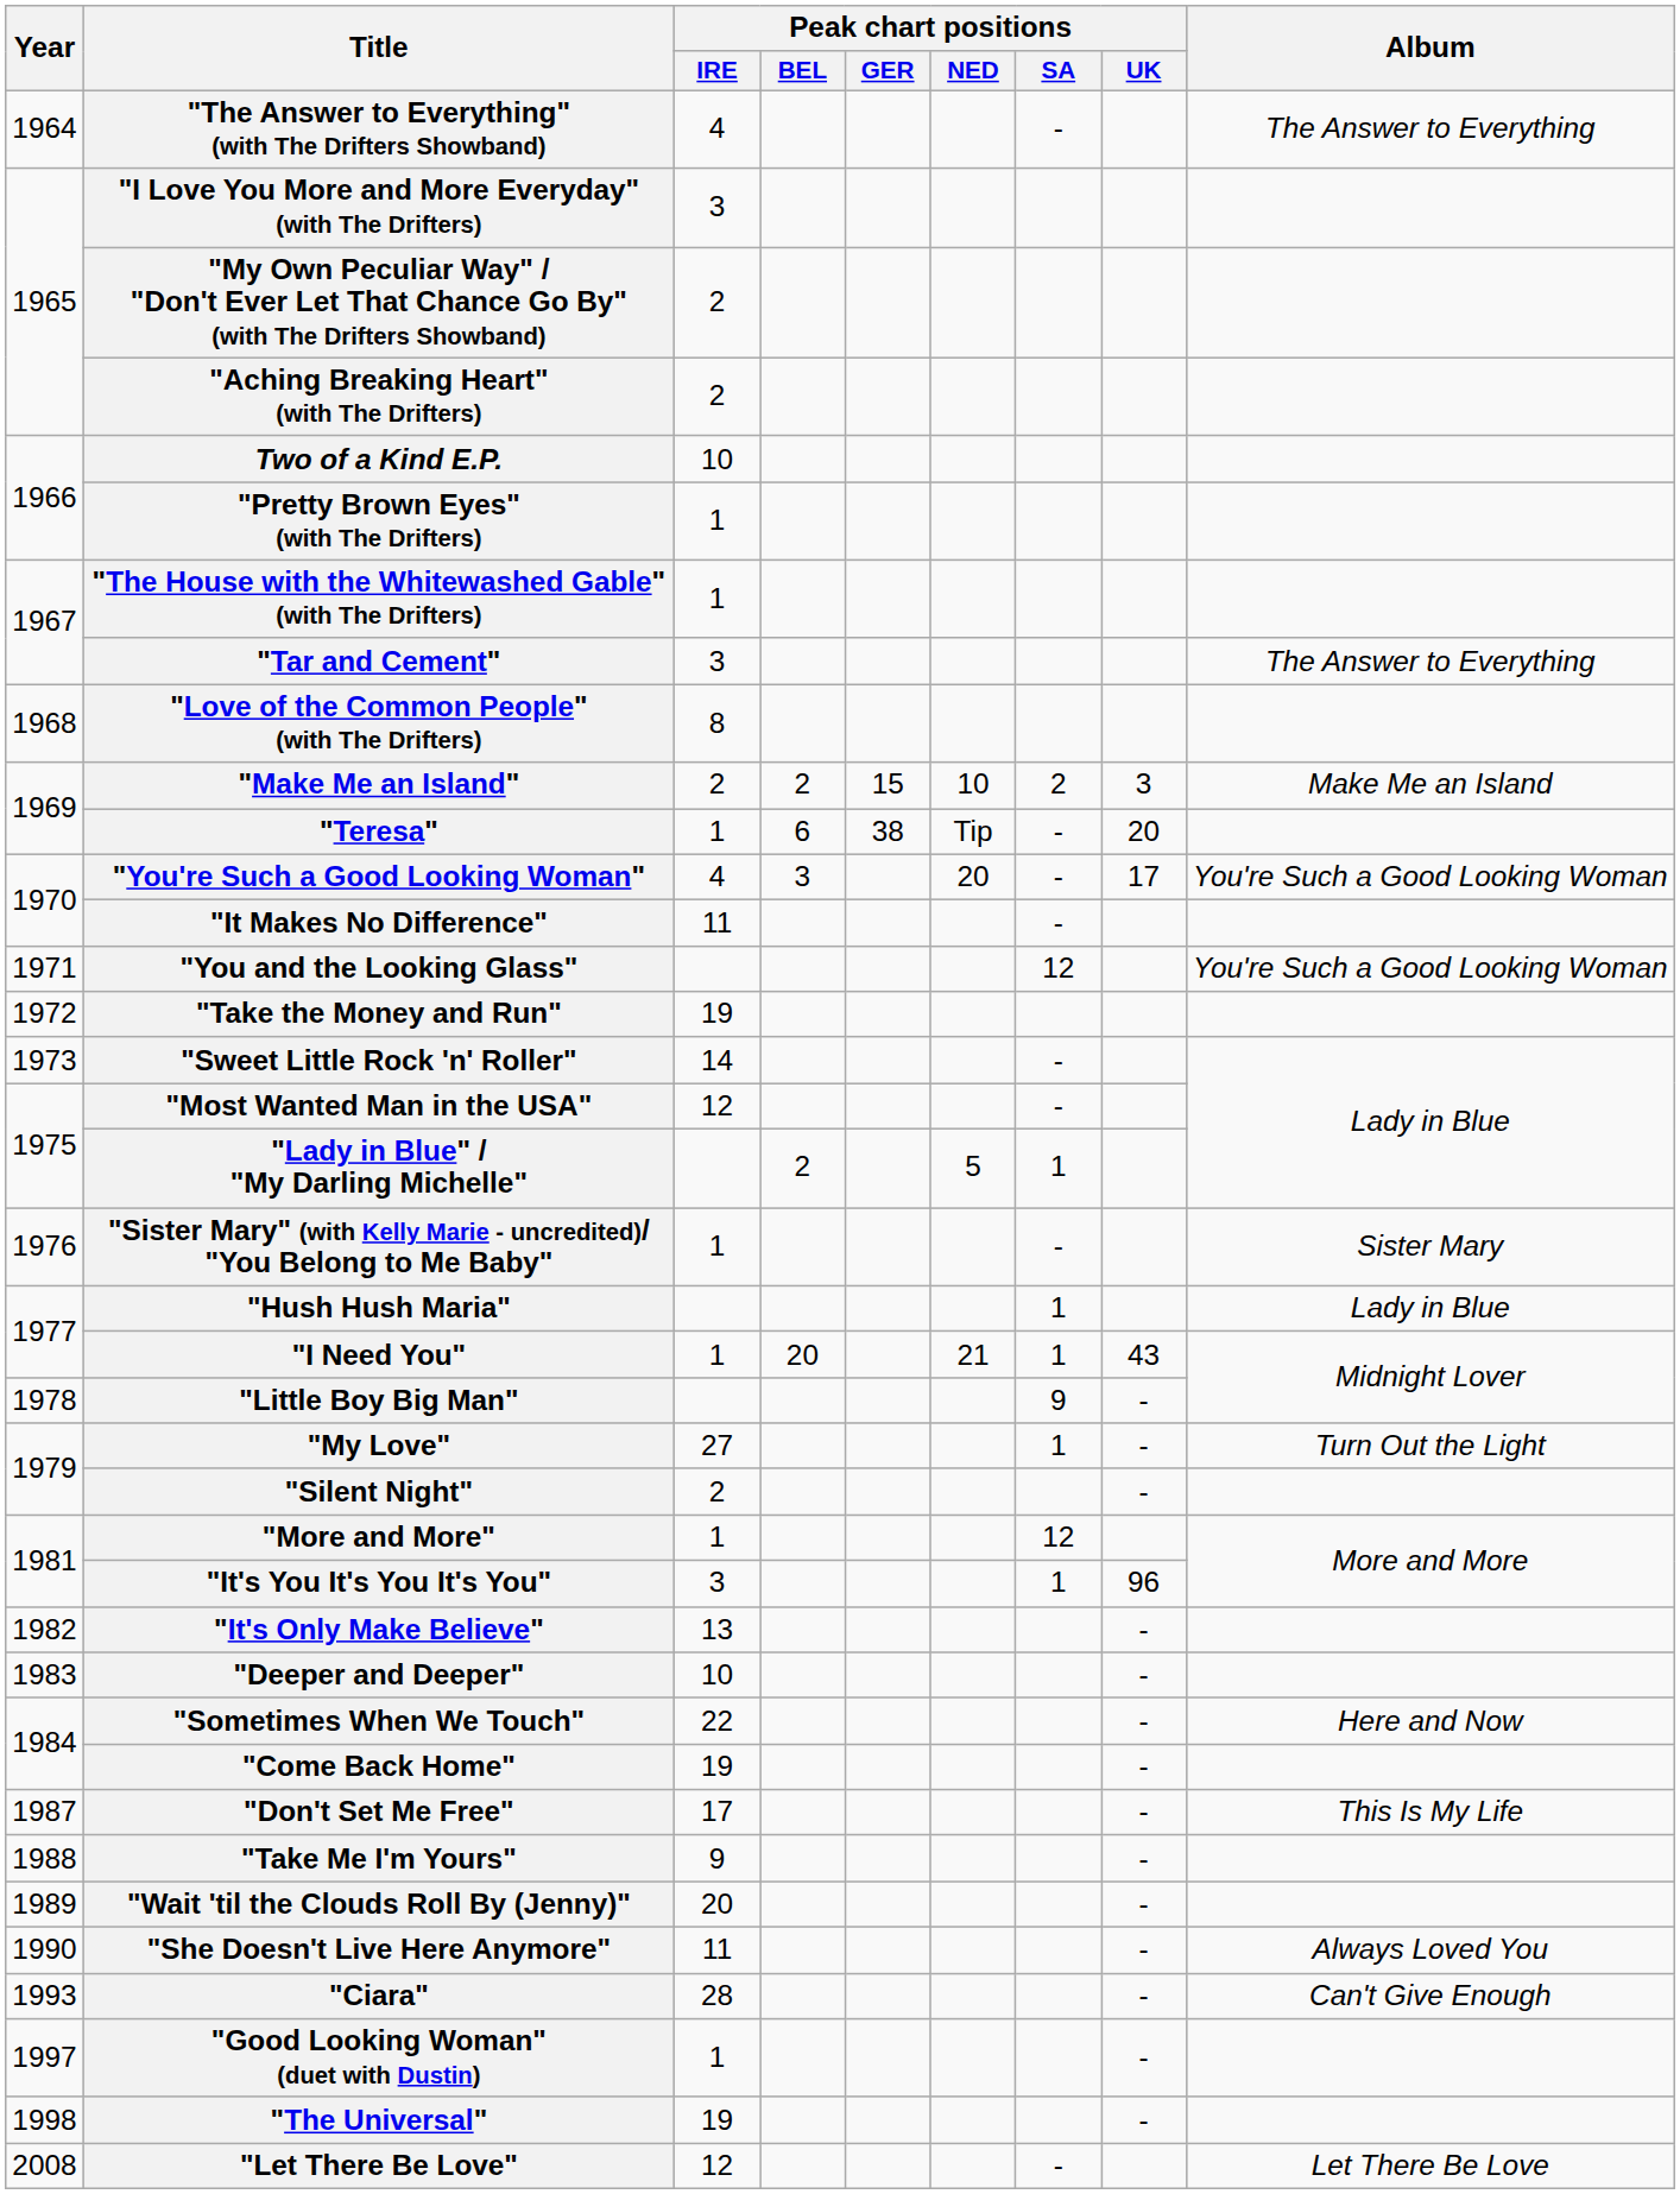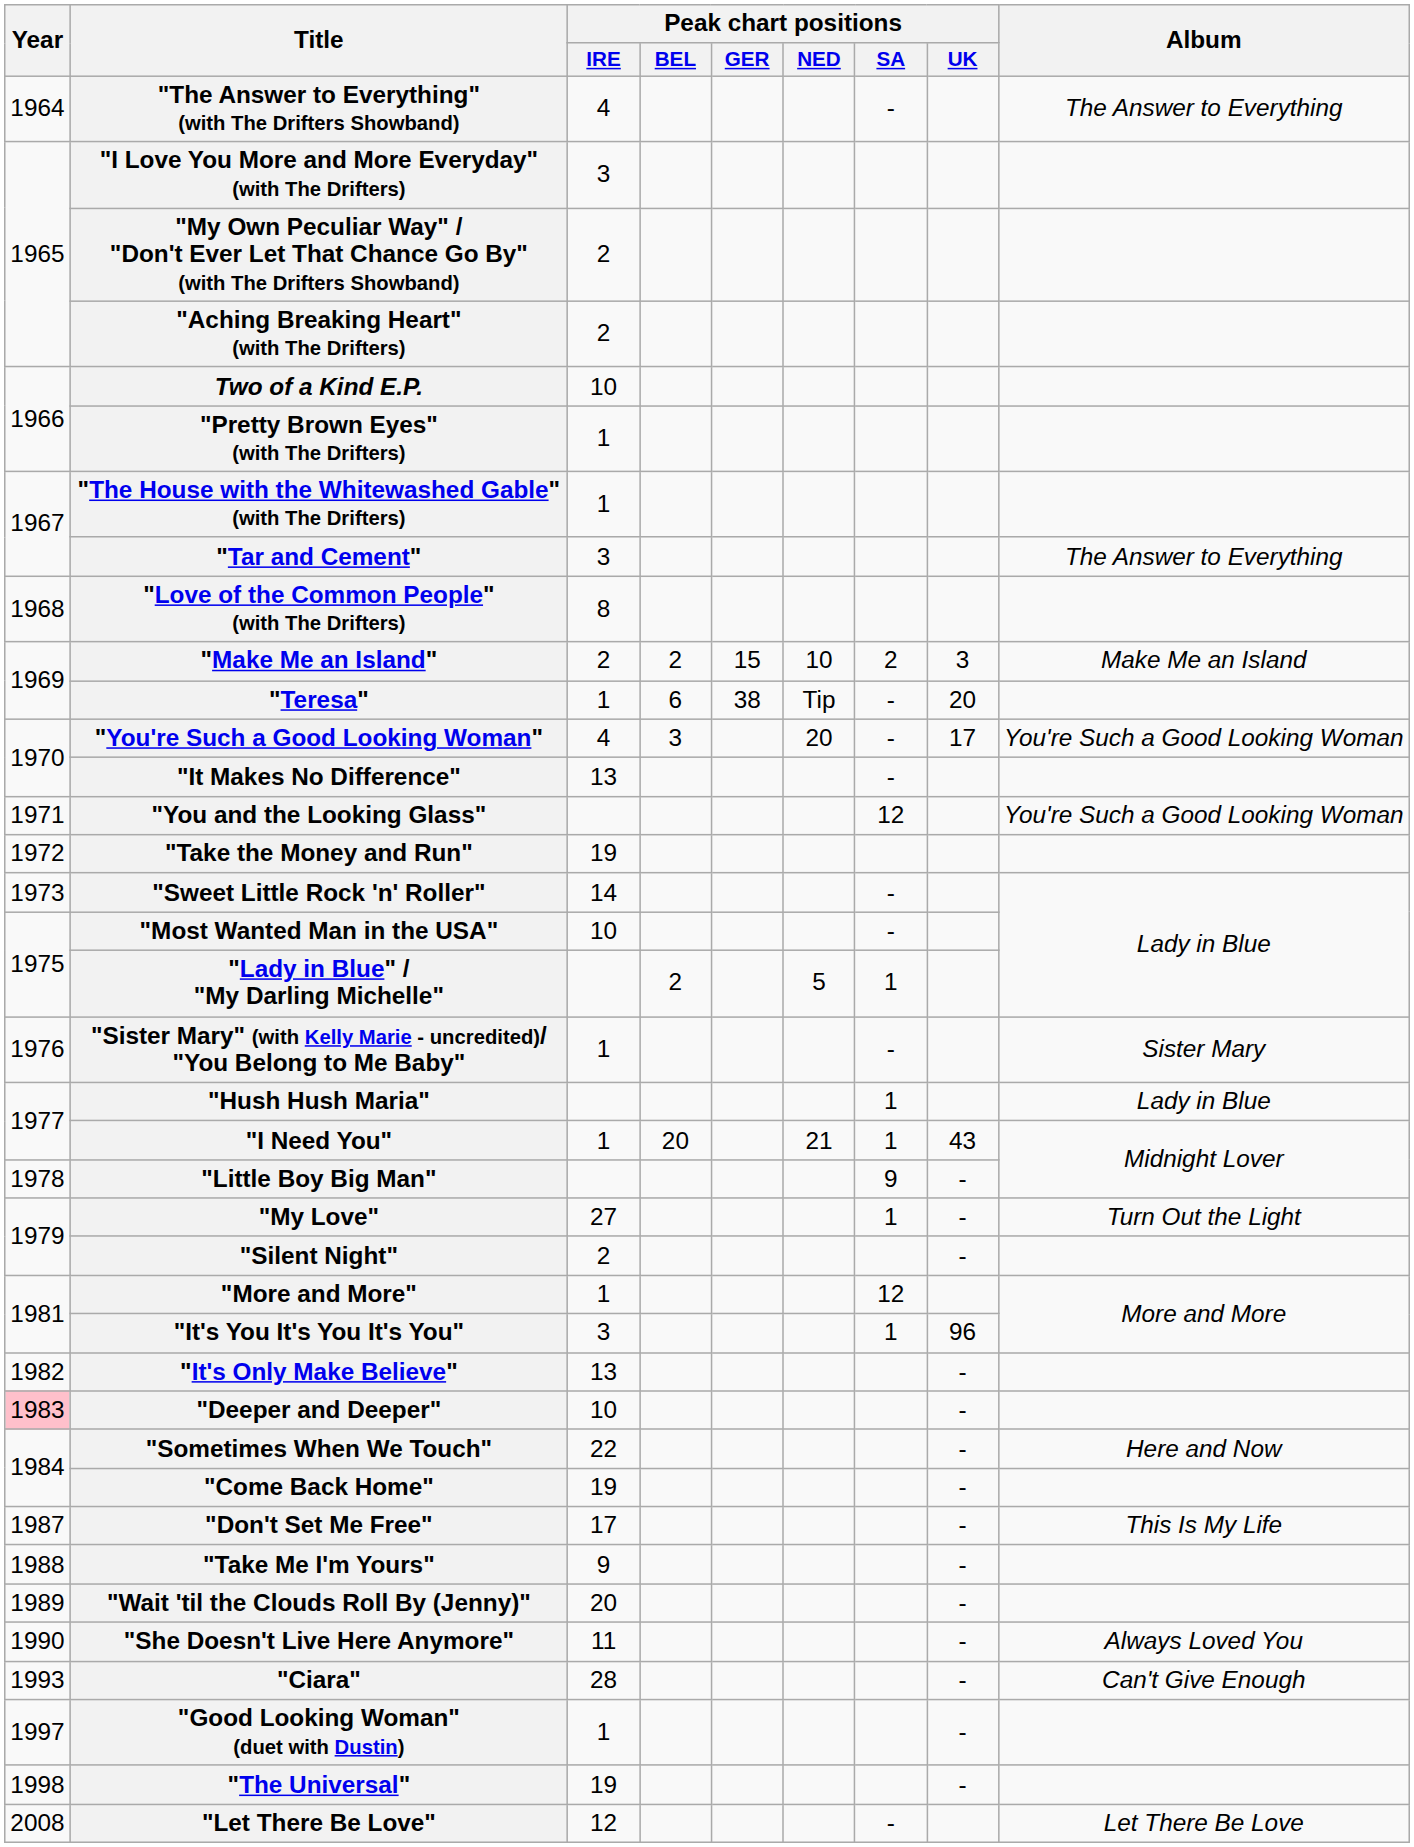 <table class="wikitable plainrowheaders" style="text-align:center;">
 <tr>
 <th scope="col" rowspan="2" style="width:1em;">Year</th>
 <th scope="col" rowspan="2" style="width:20em;">Title</th>
 <th scope="col" colspan="6">Peak chart positions</th>
 <th scope="col" rowspan="2">Album</th>
 </tr>
 <tr>
 <th scope="col" style="width:3em;font-size:85%;"><a href='#'>IRE</a><br></th>
 <th scope="col" style="width:3em;font-size:85%;"><a href='#'>BEL</a><br></th>
 <th scope="col" style="width:3em;font-size:85%;"><a href='#'>GER</a><br></th>
 <th scope="col" style="width:3em;font-size:85%;"><a href='#'>NED</a><br></th>
 <th scope="col" style="width:3em;font-size:85%;"><a href='#'>SA</a><br></th>
 <th scope="col" style="width:3em;font-size:85%;"><a href='#'>UK</a><br></th>
 </tr>
 <tr>
 <td>1964</td>
 <th scope="row">"The Answer to Everything"<br><small>(with The Drifters Showband)</small></th>
 <td>4</td>
 <td></td>
 <td></td>
 <td></td>
 <td>-</td>
 <td></td>
 <td><em>The Answer to Everything</em></td>
 </tr>
 <tr>
 <td rowspan=3>1965</td>
 <th scope="row">"I Love You More and More Everyday"<br><small>(with The Drifters)</small></th>
 <td>3</td>
 <td></td>
 <td></td>
 <td></td>
 <td></td>
 <td></td>
 <td></td>
 </tr>
 <tr>
 <th scope="row">"My Own Peculiar Way" / <br>"Don't Ever Let That Chance Go By"<br><small>(with The Drifters Showband)</small></th>
 <td>2</td>
 <td></td>
 <td></td>
 <td></td>
 <td></td>
 <td></td>
 <td></td>
 </tr>
 <tr>
 <th scope="row">"Aching Breaking Heart" <br><small>(with The Drifters)</small></th>
 <td>2</td>
 <td></td>
 <td></td>
 <td></td>
 <td></td>
 <td></td>
 <td></td>
 </tr>
 <tr>
 <td rowspan=2>1966</td>
 <th scope="row"><em>Two of a Kind E.P.</em></th>
 <td>10</td>
 <td></td>
 <td></td>
 <td></td>
 <td></td>
 <td></td>
 <td></td>
 </tr>
 <tr>
 <th scope="row">"Pretty Brown Eyes" <br><small>(with The Drifters)</small></th>
 <td>1</td>
 <td></td>
 <td></td>
 <td></td>
 <td></td>
 <td></td>
 <td></td>
 </tr>
 <tr>
 <td rowspan=2>1967</td>
 <th scope="row">"<a href='#'>The House with the Whitewashed Gable</a>" <br><small>(with The Drifters)</small></th>
 <td>1</td>
 <td></td>
 <td></td>
 <td></td>
 <td></td>
 <td></td>
 <td></td>
 </tr>
 <tr>
 <th scope="row">"<a href='#'>Tar and Cement</a>"</th>
 <td>3</td>
 <td></td>
 <td></td>
 <td></td>
 <td></td>
 <td></td>
 <td><em>The Answer to Everything</em></td>
 </tr>
 <tr>
 <td rowspan=1>1968</td>
 <th scope="row">"<a href='#'>Love of the Common People</a>"<br><small>(with The Drifters)</small></th>
 <td>8</td>
 <td></td>
 <td></td>
 <td></td>
 <td></td>
 <td></td>
 <td></td>
 </tr>
 <tr>
 <td rowspan=2>1969</td>
 <th scope="row">"<a href='#'>Make Me an Island</a>"</th>
 <td>2</td>
 <td>2</td>
 <td>15</td>
 <td>10</td>
 <td>2</td>
 <td>3</td>
 <td><em>Make Me an Island</em></td>
 </tr>
 <tr>
 <th scope="row">"<a href='#'>Teresa</a>"</th>
 <td>1</td>
 <td>6</td>
 <td>38</td>
 <td>Tip</td>
 <td>-</td>
 <td>20</td>
 <td></td>
 </tr>
 <tr>
 <td rowspan=2>1970</td>
 <th scope="row">"<a href='#'>You're Such a Good Looking Woman</a>"</th>
 <td>4</td>
 <td>3</td>
 <td></td>
 <td>20</td>
 <td>-</td>
 <td>17</td>
 <td><em>You're Such a Good Looking Woman</em></td>
 </tr>
 <tr>
 <th scope="row">"It Makes No Difference"</th>
-<td>11</td>
+<td>13</td>
 <td></td>
 <td></td>
 <td></td>
 <td>-</td>
 <td></td>
 <td></td>
 </tr>
 <tr>
 <td rowspan=1>1971</td>
 <th scope="row">"You and the Looking Glass"</th>
 <td></td>
 <td></td>
 <td></td>
 <td></td>
 <td>12</td>
 <td></td>
 <td><em>You're Such a Good Looking Woman</em></td>
 </tr>
 <tr>
 <td rowspan=1>1972</td>
 <th scope="row">"Take the Money and Run"</th>
 <td>19</td>
 <td></td>
 <td></td>
 <td></td>
 <td></td>
 <td></td>
 <td></td>
 </tr>
 <tr>
 <td rowspan=1>1973</td>
 <th scope="row">"Sweet Little Rock 'n' Roller"</th>
 <td>14</td>
 <td></td>
 <td></td>
 <td></td>
 <td>-</td>
 <td></td>
 <td rowspan=3><em>Lady in Blue</em></td>
 </tr>
 <tr>
 <td rowspan=2>1975</td>
 <th scope="row">"Most Wanted Man in the USA"</th>
-<td>12</td>
+<td>10</td>
 <td></td>
 <td></td>
 <td></td>
 <td>-</td>
 <td></td>
 </tr>
 <tr>
 <th scope="row">"<a href='#'>Lady in Blue</a>" / <br>"My Darling Michelle"</th>
 <td></td>
 <td>2</td>
 <td></td>
 <td>5</td>
 <td>1</td>
 <td></td>
 </tr>
 <tr>
 <td rowspan=1>1976</td>
 <th scope="row">"Sister Mary" <small>(with <a href='#'>Kelly Marie</a> - uncredited)</small>/ <br> "You Belong to Me Baby"</th>
 <td>1</td>
 <td></td>
 <td></td>
 <td></td>
 <td>-</td>
 <td></td>
 <td><em>Sister Mary</em></td>
 </tr>
 <tr>
 <td rowspan=2>1977</td>
 <th scope="row">"Hush Hush Maria"</th>
 <td></td>
 <td></td>
 <td></td>
 <td></td>
 <td>1</td>
 <td></td>
 <td><em>Lady in Blue</em></td>
 </tr>
 <tr>
 <th scope="row">"I Need You"</th>
 <td>1</td>
 <td>20</td>
 <td></td>
 <td>21</td>
 <td>1</td>
 <td>43</td>
 <td rowspan=2><em>Midnight Lover</em></td>
 </tr>
 <tr>
 <td rowspan=1>1978</td>
 <th scope="row">"Little Boy Big Man"</th>
 <td></td>
 <td></td>
 <td></td>
 <td></td>
 <td>9</td>
 <td>-</td>
 </tr>
 <tr>
 <td rowspan=2>1979</td>
 <th scope="row">"My Love"</th>
 <td>27</td>
 <td></td>
 <td></td>
 <td></td>
 <td>1</td>
 <td>-</td>
 <td><em>Turn Out the Light</em></td>
 </tr>
 <tr>
 <th scope="row">"Silent Night"</th>
 <td>2</td>
 <td></td>
 <td></td>
 <td></td>
 <td></td>
 <td>-</td>
 <td></td>
 </tr>
 <tr>
 <td rowspan=2>1981</td>
 <th scope="row">"More and More"</th>
 <td>1</td>
 <td></td>
 <td></td>
 <td></td>
 <td>12</td>
 <td></td>
 <td rowspan=2><em>More and More</em></td>
 </tr>
 <tr>
 <th scope="row">"It's You It's You It's You"</th>
 <td>3</td>
 <td></td>
 <td></td>
 <td></td>
 <td>1</td>
 <td>96</td>
 </tr>
 <tr>
 <td rowspan=1>1982</td>
 <th scope="row">"<a href='#'>It's Only Make Believe</a>"</th>
 <td>13</td>
 <td></td>
 <td></td>
 <td></td>
 <td></td>
 <td>-</td>
 <td></td>
 </tr>
 <tr>
-<td rowspan=1>1983</td>
+<td rowspan=1 style="background: pink;">1983</td>
 <th scope="row">"Deeper and Deeper"</th>
 <td>10</td>
 <td></td>
 <td></td>
 <td></td>
 <td></td>
 <td>-</td>
 <td></td>
 </tr>
 <tr>
 <td rowspan=2>1984</td>
 <th scope="row">"Sometimes When We Touch"</th>
 <td>22</td>
 <td></td>
 <td></td>
 <td></td>
 <td></td>
 <td>-</td>
 <td><em>Here and Now</em></td>
 </tr>
 <tr>
 <th scope="row">"Come Back Home"</th>
 <td>19</td>
 <td></td>
 <td></td>
 <td></td>
 <td></td>
 <td>-</td>
 <td></td>
 </tr>
 <tr>
 <td rowspan=1>1987</td>
 <th scope="row">"Don't Set Me Free"</th>
 <td>17</td>
 <td></td>
 <td></td>
 <td></td>
 <td></td>
 <td>-</td>
 <td><em>This Is My Life</em></td>
 </tr>
 <tr>
 <td rowspan=1>1988</td>
 <th scope="row">"Take Me I'm Yours"</th>
 <td>9</td>
 <td></td>
 <td></td>
 <td></td>
 <td></td>
 <td>-</td>
 <td></td>
 </tr>
 <tr>
 <td rowspan=1>1989</td>
 <th scope="row">"Wait 'til the Clouds Roll By (Jenny)"</th>
 <td>20</td>
 <td></td>
 <td></td>
 <td></td>
 <td></td>
 <td>-</td>
 <td></td>
 </tr>
 <tr>
 <td rowspan=1>1990</td>
 <th scope="row">"She Doesn't Live Here Anymore"</th>
 <td>11</td>
 <td></td>
 <td></td>
 <td></td>
 <td></td>
 <td>-</td>
 <td><em>Always Loved You</em></td>
 </tr>
 <tr>
 <td rowspan=1>1993</td>
 <th scope="row">"Ciara"</th>
 <td>28</td>
 <td></td>
 <td></td>
 <td></td>
 <td></td>
 <td>-</td>
 <td><em>Can't Give Enough</em></td>
 </tr>
 <tr>
 <td rowspan=1>1997</td>
 <th scope="row">"Good Looking Woman" <br><small>(duet with <a href='#'>Dustin</a>)</small></th>
 <td>1</td>
 <td></td>
 <td></td>
 <td></td>
 <td></td>
 <td>-</td>
 <td></td>
 </tr>
 <tr>
 <td rowspan=1>1998</td>
 <th scope="row">"<a href='#'>The Universal</a>"</th>
 <td>19</td>
 <td></td>
 <td></td>
 <td></td>
 <td></td>
 <td>-</td>
 <td></td>
 </tr>
 <tr>
 <td rowspan=1>2008</td>
 <th scope="row">"Let There Be Love"</th>
 <td>12</td>
 <td></td>
 <td></td>
 <td></td>
 <td>-</td>
 <td></td>
 <td><em>Let There Be Love</em></td>
 </tr>
 <tr>
 </tr>
 </table>
